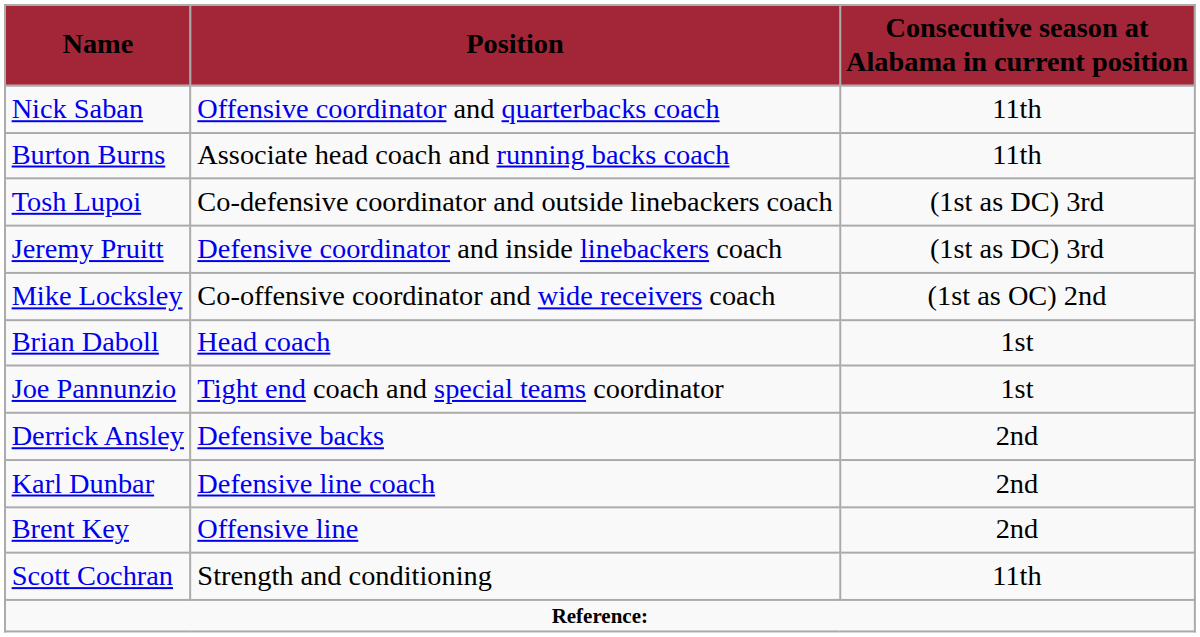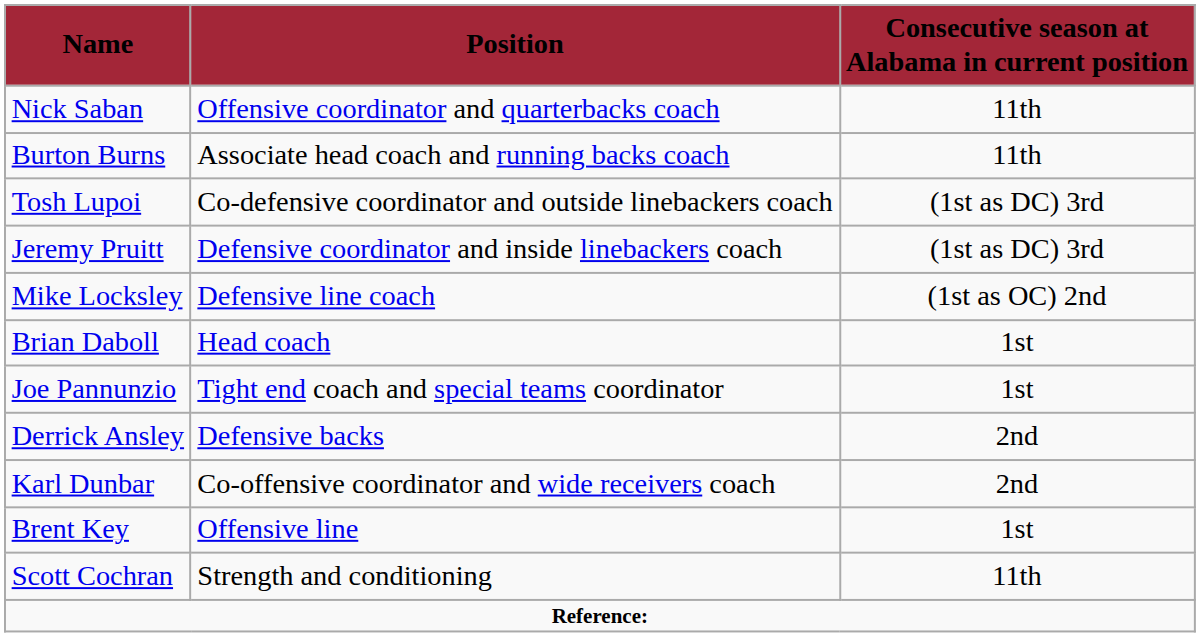 <table class="wikitable" style="font-size:90%;">
 <tr>
 <th style="background:#A32638;"><span>Name</span></th>
 <th style="background:#A32638;"><span>Position</span></th>
 <th style="background:#A32638;"><span>Consecutive season at<br>Alabama in current position</span></th>
 </tr>
 <tr>
 <td><a href='#'>Nick Saban</a></td>
 <td><a href='#'>Offensive coordinator</a> and <a href='#'>quarterbacks coach</a></td>
 <td align=center>11th</td>
 </tr>
 <tr>
 <td><a href='#'>Burton Burns</a></td>
 <td>Associate head coach and <a href='#'>running backs coach</a></td>
 <td align=center>11th</td>
 </tr>
 <tr>
 <td><a href='#'>Tosh Lupoi</a></td>
 <td>Co-defensive coordinator and outside linebackers coach</td>
 <td align=center>(1st as DC) 3rd</td>
 </tr>
 <tr>
 <td><a href='#'>Jeremy Pruitt</a></td>
 <td><a href='#'>Defensive coordinator</a> and inside <a href='#'>linebackers</a> coach</td>
 <td align=center>(1st as DC) 3rd</td>
 </tr>
 <tr>
 <td><a href='#'>Mike Locksley</a></td>
-<td>Co-offensive coordinator and <a href='#'>wide receivers</a> coach</td>
+<td><a href='#'>Defensive line coach</a></td>
 <td align=center>(1st as OC) 2nd</td>
 </tr>
 <tr>
 <td><a href='#'>Brian Daboll</a></td>
 <td><a href='#'>Head coach</a></td>
 <td align=center>1st</td>
 </tr>
 <tr>
 <td><a href='#'>Joe Pannunzio</a></td>
 <td><a href='#'>Tight end</a> coach and <a href='#'>special teams</a> coordinator</td>
 <td align=center>1st</td>
 </tr>
 <tr>
 <td><a href='#'>Derrick Ansley</a></td>
 <td><a href='#'>Defensive backs</a></td>
 <td align=center>2nd</td>
 </tr>
 <tr>
 <td><a href='#'>Karl Dunbar</a></td>
-<td><a href='#'>Defensive line coach</a></td>
+<td>Co-offensive coordinator and <a href='#'>wide receivers</a> coach</td>
 <td align=center>2nd</td>
 </tr>
 <tr>
 <td><a href='#'>Brent Key</a></td>
 <td><a href='#'>Offensive line</a></td>
-<td align=center>2nd</td>
+<td align=center>1st</td>
 </tr>
 <tr>
 <td><a href='#'>Scott Cochran</a></td>
 <td>Strength and conditioning</td>
 <td align=center>11th</td>
 </tr>
 <tr>
 <td colspan="4"  style="font-size:8pt; text-align:center;"><strong>Reference:</strong></td>
 </tr>
 </table>
